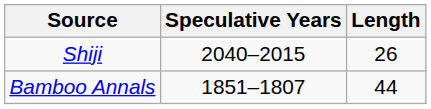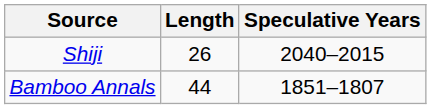 <table class="wikitable plainrowheaders" style="text-align:center">
 <tr>
 <th scope="col">Source</th>
+<th scope="col">Length</th>
 <th scope="col">Speculative Years</th>
-<th scope="col">Length</th>
 </tr>
 <tr>
 <td><em><a href='#'>Shiji</a></em></td>
+<td>26</td>
 <td>2040–2015</td>
-<td>26</td>
 </tr>
 <tr>
 <td><em><a href='#'>Bamboo Annals</a></em></td>
+<td>44</td>
 <td>1851–1807</td>
-<td>44</td>
 </tr>
 </table>
